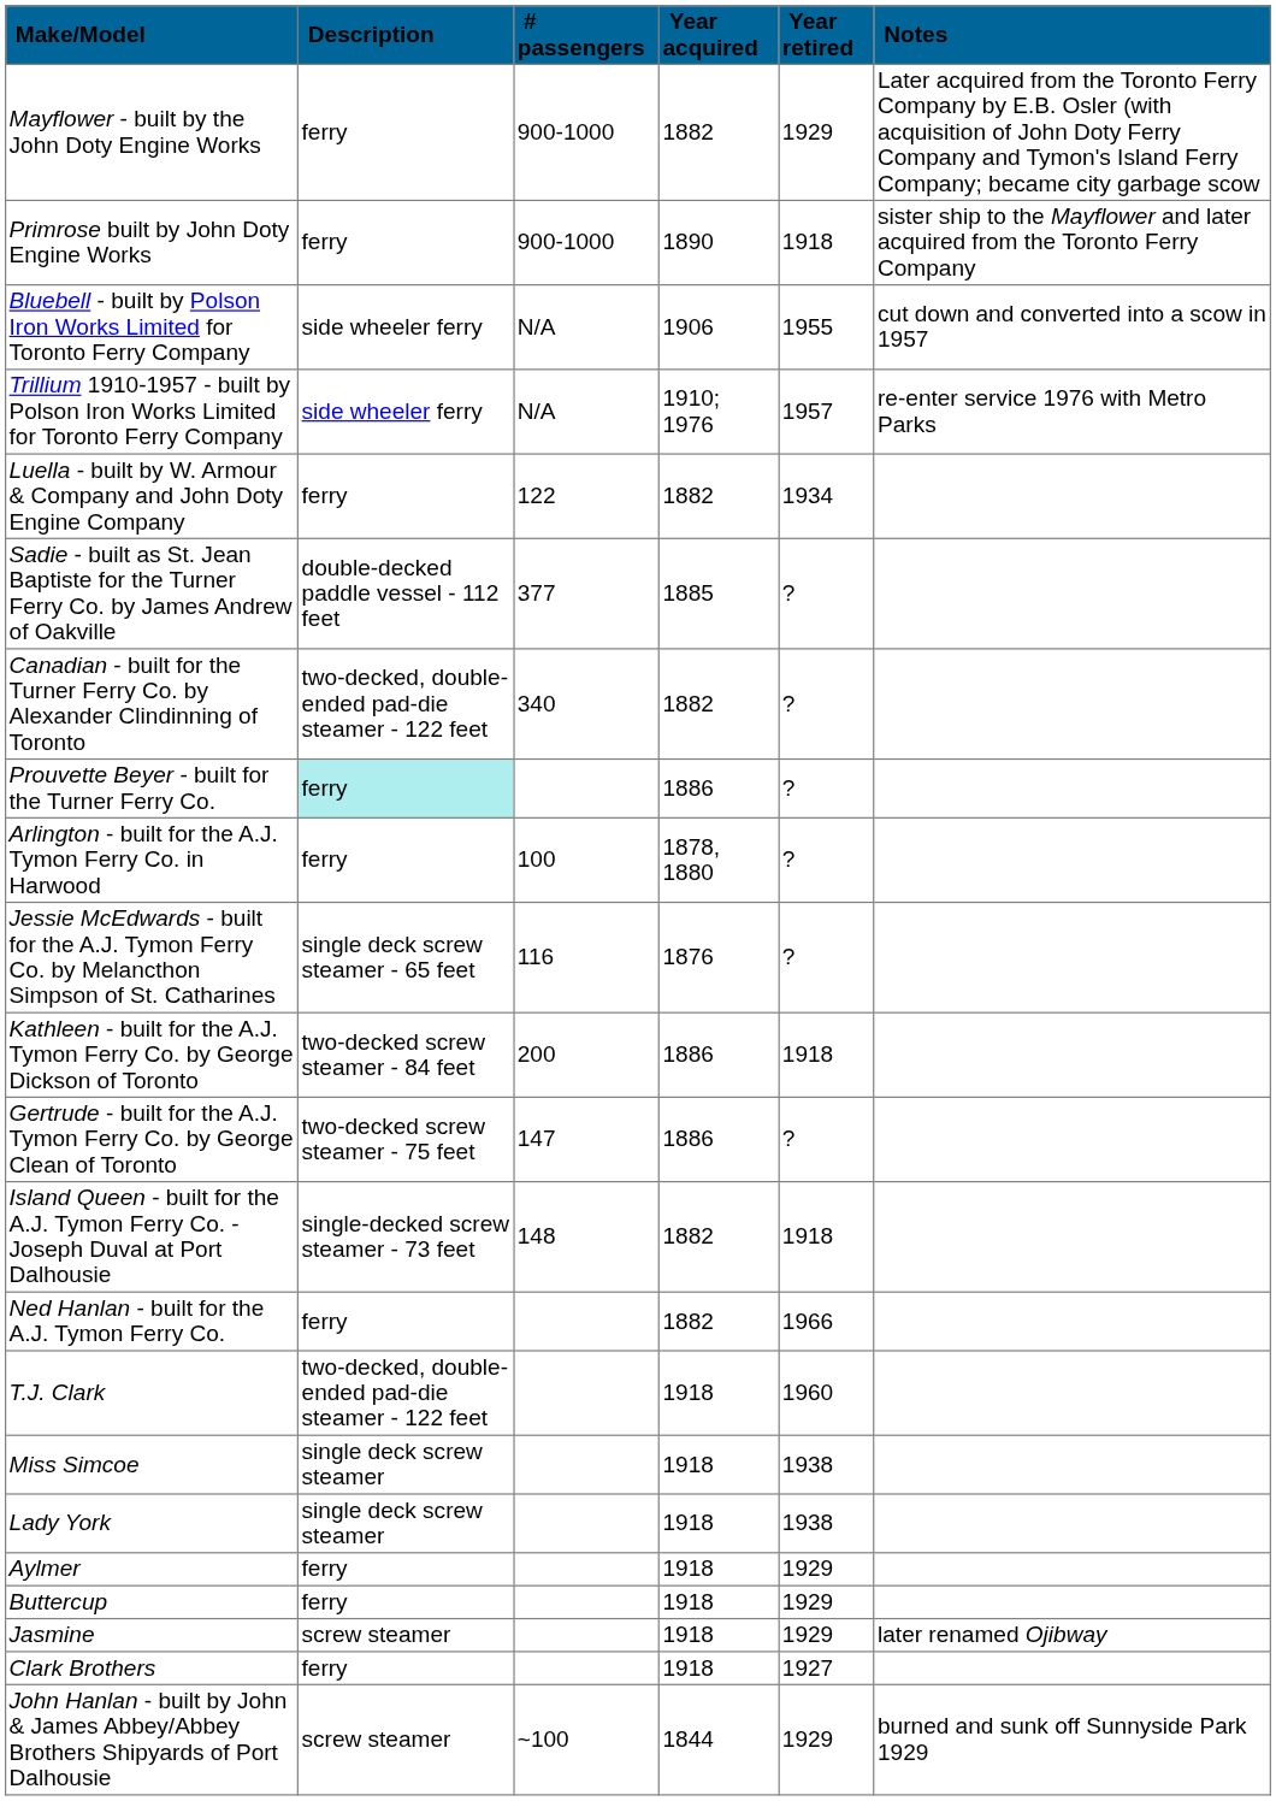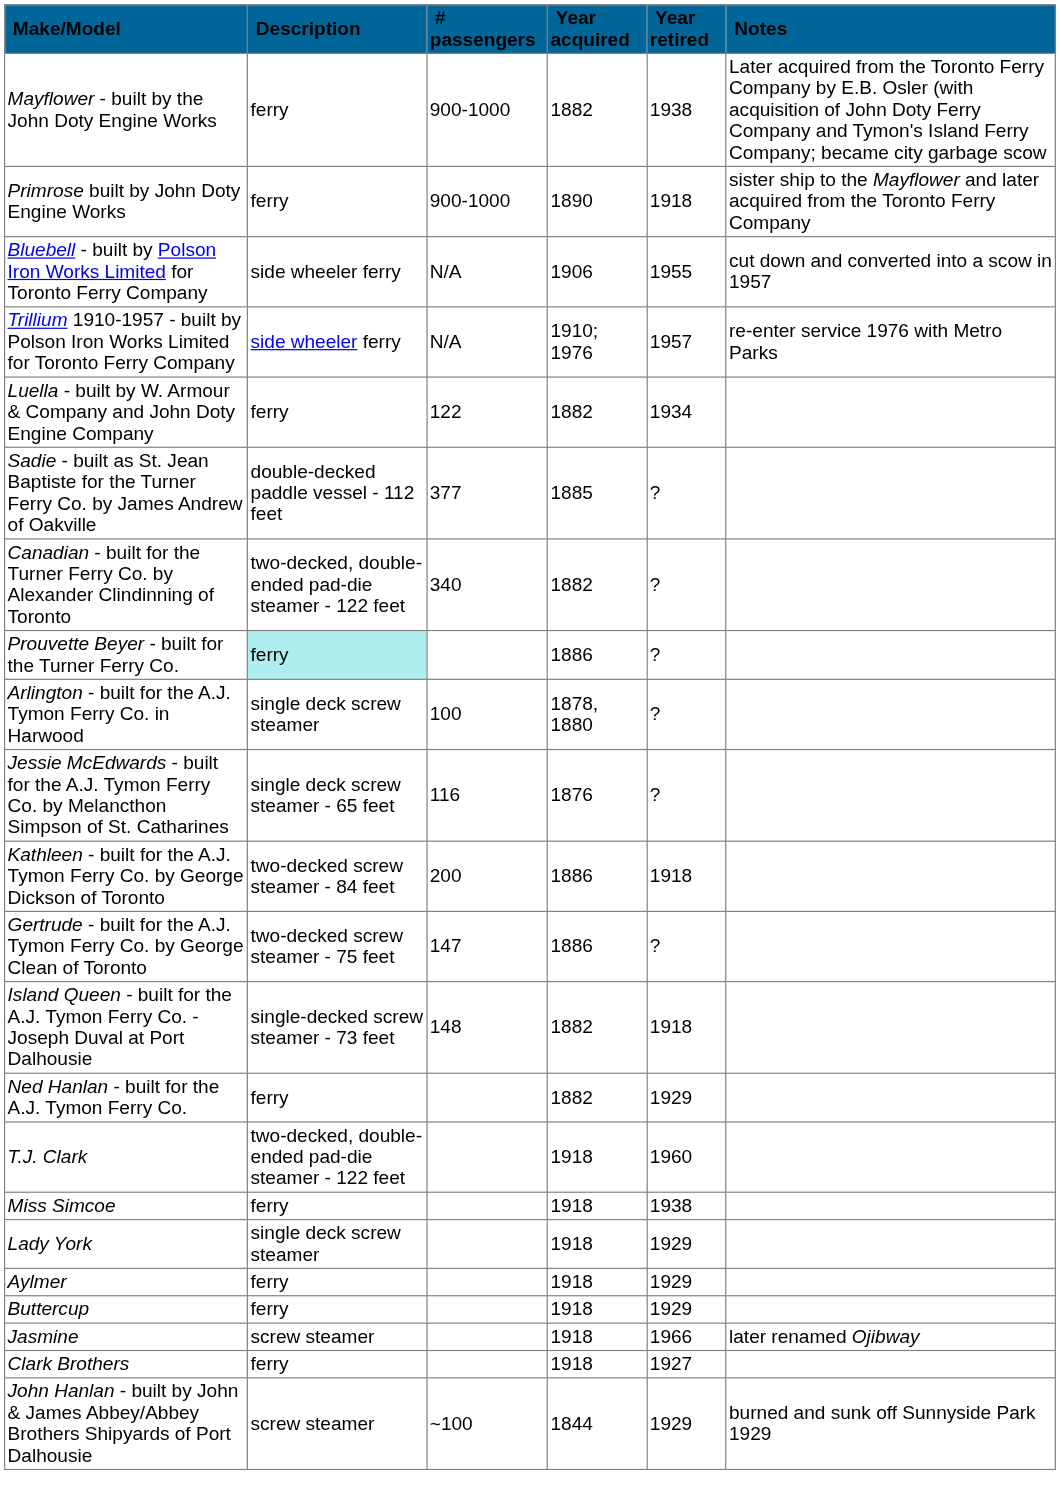 <table border="1" cellspacing="1" cellpadding="2" style="border-collapse: collapse;">
 <tr ---- bgcolor=#006699>
 <td><strong><span> Make/Model </span></strong></td>
 <td><strong><span> Description </span></strong></td>
 <td><strong><span> # passengers </span></strong></td>
 <td><strong><span> Year acquired </span></strong></td>
 <td><strong><span> Year retired </span></strong></td>
 <td><strong><span> Notes </span></strong></td>
 </tr>
 <tr>
 <td><em>Mayflower</em> - built by the John Doty Engine Works</td>
 <td>ferry</td>
 <td>900-1000</td>
 <td>1882</td>
-<td>1929</td>
+<td>1938</td>
 <td>Later acquired from the Toronto Ferry Company by E.B. Osler (with acquisition of John Doty Ferry Company and Tymon's Island Ferry Company; became city garbage scow</td>
 </tr>
 <tr>
 <td><em>Primrose</em> built by John Doty Engine Works</td>
 <td>ferry</td>
 <td>900-1000</td>
 <td>1890</td>
 <td>1918</td>
 <td>sister ship to the <em>Mayflower</em> and later acquired from the Toronto Ferry Company</td>
 </tr>
 <tr>
 <td><a href='#'><em>Bluebell</em></a> - built by <a href='#'>Polson Iron Works Limited</a> for Toronto Ferry Company</td>
 <td>side wheeler ferry</td>
 <td>N/A</td>
 <td>1906</td>
 <td>1955</td>
 <td>cut down and converted into a scow in 1957</td>
 </tr>
 <tr>
 <td><em><a href='#'>Trillium</a></em> 1910-1957 - built by Polson Iron Works Limited for Toronto Ferry Company</td>
 <td><a href='#'>side wheeler</a> ferry</td>
 <td>N/A</td>
 <td>1910; 1976</td>
 <td>1957</td>
 <td>re-enter service 1976 with Metro Parks</td>
 </tr>
 <tr o>
 <td><em>Luella</em> - built by W. Armour & Company and John Doty Engine Company</td>
 <td>ferry</td>
 <td>122</td>
 <td>1882</td>
 <td>1934</td>
 <td></td>
 </tr>
 <tr>
 <td><em>Sadie</em> - built as St. Jean Baptiste for the Turner Ferry Co. by James Andrew of Oakville</td>
 <td>double-decked paddle vessel - 112 feet</td>
 <td>377</td>
 <td>1885</td>
 <td>?</td>
 <td></td>
 </tr>
 <tr>
 <td><em>Canadian</em> - built for the Turner Ferry Co. by Alexander Clindinning of Toronto</td>
 <td>two-decked, double-ended pad-die steamer - 122 feet</td>
 <td>340</td>
 <td>1882</td>
 <td>?</td>
 <td></td>
 </tr>
 <tr>
 <td><em>Prouvette Beyer</em> - built for the Turner Ferry Co.</td>
 <td style="background: paleturquoise;">ferry</td>
 <td></td>
 <td>1886</td>
 <td>?</td>
 <td></td>
 </tr>
 <tr>
 <td><em>Arlington</em> - built for the A.J. Tymon Ferry Co. in Harwood</td>
-<td>ferry</td>
+<td>single deck screw steamer</td>
 <td>100</td>
 <td>1878, 1880</td>
 <td>?</td>
 <td></td>
 </tr>
 <tr>
 <td><em>Jessie McEdwards</em> - built for the A.J. Tymon Ferry Co. by Melancthon Simpson of St. Catharines</td>
 <td>single deck screw steamer - 65 feet</td>
 <td>116</td>
 <td>1876</td>
 <td>?</td>
 <td></td>
 </tr>
 <tr>
 <td><em>Kathleen</em> - built for the A.J. Tymon Ferry Co. by George Dickson of Toronto</td>
 <td>two-decked screw steamer - 84 feet</td>
 <td>200</td>
 <td>1886</td>
 <td>1918</td>
 <td></td>
 </tr>
 <tr>
 <td><em>Gertrude</em> - built for the A.J. Tymon Ferry Co. by George Clean of Toronto</td>
 <td>two-decked screw steamer - 75 feet</td>
 <td>147</td>
 <td>1886</td>
 <td>?</td>
 <td></td>
 </tr>
 <tr>
 <td><em>Island Queen</em> - built for the A.J. Tymon Ferry Co. - Joseph Duval at Port Dalhousie</td>
 <td>single-decked screw steamer - 73 feet</td>
 <td>148</td>
 <td>1882</td>
 <td>1918</td>
 <td></td>
 </tr>
 <tr>
 <td><em>Ned Hanlan</em> - built for the A.J. Tymon Ferry Co.</td>
 <td>ferry</td>
 <td></td>
 <td>1882</td>
-<td>1966</td>
+<td>1929</td>
 <td></td>
 </tr>
 <tr>
 <td><em>T.J. Clark</em></td>
 <td>two-decked, double-ended pad-die steamer - 122 feet</td>
 <td></td>
 <td>1918</td>
 <td>1960</td>
 <td></td>
 </tr>
 <tr>
 <td><em>Miss Simcoe</em></td>
-<td>single deck screw steamer</td>
+<td>ferry</td>
 <td></td>
 <td>1918</td>
 <td>1938</td>
 <td></td>
 </tr>
 <tr>
 <td><em>Lady York</em></td>
 <td>single deck screw steamer</td>
 <td></td>
 <td>1918</td>
-<td>1938</td>
+<td>1929</td>
 <td></td>
 </tr>
 <tr>
 <td><em>Aylmer</em></td>
 <td>ferry</td>
 <td></td>
 <td>1918</td>
 <td>1929</td>
 <td></td>
 </tr>
 <tr>
 <td><em>Buttercup</em></td>
 <td>ferry</td>
 <td></td>
 <td>1918</td>
 <td>1929</td>
 <td></td>
 </tr>
 <tr>
 <td><em>Jasmine</em></td>
 <td>screw steamer</td>
 <td></td>
 <td>1918</td>
-<td>1929</td>
+<td>1966</td>
 <td>later renamed <em>Ojibway</em></td>
 </tr>
 <tr>
 <td><em>Clark Brothers</em></td>
 <td>ferry</td>
 <td></td>
 <td>1918</td>
 <td>1927</td>
 <td></td>
 </tr>
 <tr>
 <td><em>John Hanlan</em> - built by John & James Abbey/Abbey Brothers Shipyards of Port Dalhousie</td>
 <td>screw steamer</td>
 <td>~100</td>
 <td>1844</td>
 <td>1929</td>
 <td>burned and sunk off Sunnyside Park 1929</td>
 </tr>
 </table>
